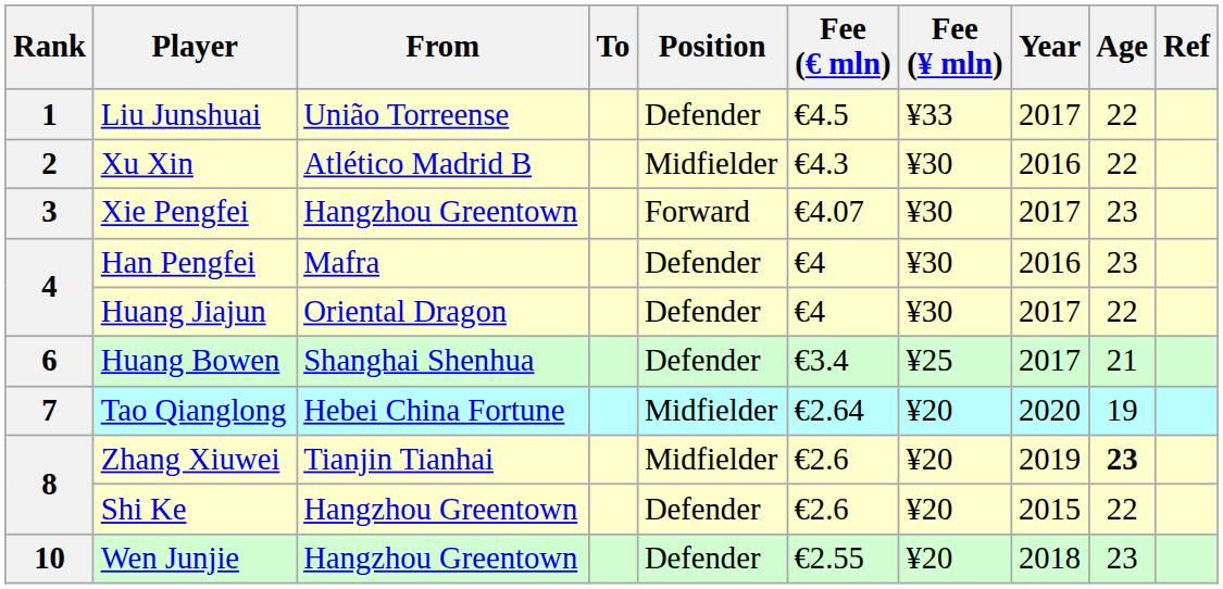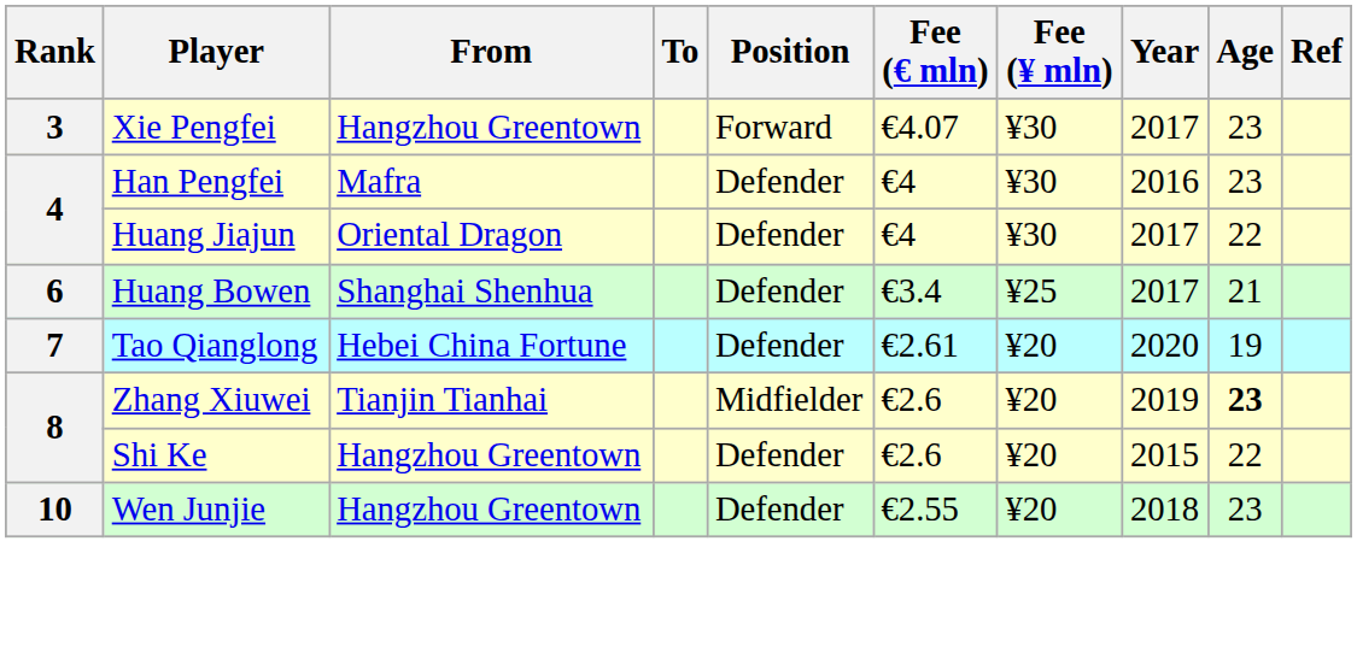 <table class="wikitable sortable mw-collapsible" style="width:100%;">
 <tr>
 <th scope="row" data-sort-type="number">Rank</th>
 <th scope="row">Player</th>
 <th scope="row">From</th>
 <th scope="row">To</th>
 <th scope="row">Position</th>
 <th scope="row">Fee<br>(<a href='#'>€ mln</a>)</th>
 <th scope="row">Fee<br>(<a href='#'>¥ mln</a>)</th>
 <th scope="row">Year</th>
 <th scope="row">Age</th>
 <th scope="row">Ref</th>
-</tr>
-<tr style="background:#FFFFCC;">
-<th>1</th>
-<td> <a href='#'>Liu Junshuai</a></td>
-<td> <a href='#'>União Torreense</a></td>
-<td></td>
-<td>Defender</td>
-<td>€4.5</td>
-<td>¥33</td>
-<td align=center>2017</td>
-<td align=center>22</td>
-<td style="text-align:center;"></td>
-</tr>
-<tr style="background:#FFFFCC;">
-<th>2</th>
-<td> <a href='#'>Xu Xin</a></td>
-<td> <a href='#'>Atlético Madrid B</a></td>
-<td></td>
-<td>Midfielder</td>
-<td>€4.3</td>
-<td>¥30</td>
-<td align=center>2016</td>
-<td align=center>22</td>
-<td style="text-align:center;"></td>
 </tr>
 <tr style="background:#FFFFCC;">
 <th>3</th>
 <td> <a href='#'>Xie Pengfei</a></td>
 <td> <a href='#'>Hangzhou Greentown</a></td>
 <td></td>
 <td>Forward</td>
 <td>€4.07</td>
 <td>¥30</td>
 <td align=center>2017</td>
 <td align=center>23</td>
 <td style="text-align:center;"></td>
 </tr>
 <tr style="background:#FFFFCC;">
 <th rowspan=2>4</th>
 <td> <a href='#'>Han Pengfei</a></td>
 <td> <a href='#'>Mafra</a></td>
 <td></td>
 <td>Defender</td>
 <td>€4</td>
 <td>¥30</td>
 <td align=center>2016</td>
 <td align=center>23</td>
 <td style="text-align:center;"></td>
 </tr>
 <tr style="background:#FFFFCC;">
 <td> <a href='#'>Huang Jiajun</a></td>
 <td> <a href='#'>Oriental Dragon</a></td>
 <td></td>
 <td>Defender</td>
 <td>€4</td>
 <td>¥30</td>
 <td align=center>2017</td>
 <td align=center>22</td>
 <td style="text-align:center;"></td>
 </tr>
 <tr style="background:#D2FFD2;">
 <th>6</th>
 <td> <a href='#'>Huang Bowen</a></td>
 <td> <a href='#'>Shanghai Shenhua</a></td>
 <td></td>
 <td>Defender</td>
 <td>€3.4</td>
 <td>¥25</td>
 <td align=center>2017</td>
 <td align=center>21</td>
 <td style="text-align:center;"></td>
 </tr>
 <tr style="background:#BAFFFF;">
 <th>7</th>
 <td> <a href='#'>Tao Qianglong</a></td>
 <td> <a href='#'>Hebei China Fortune</a></td>
 <td></td>
-<td>Midfielder</td>
-<td>€2.64</td>
+<td>Defender</td>
+<td>€2.61</td>
 <td>¥20</td>
 <td align=center>2020</td>
 <td align=center>19</td>
 <td style="text-align:center;"></td>
 </tr>
 <tr style="background:#FFFFCC;">
 <th rowspan=2>8</th>
 <td> <a href='#'>Zhang Xiuwei</a></td>
 <td> <a href='#'>Tianjin Tianhai</a></td>
 <td></td>
 <td>Midfielder</td>
 <td>€2.6</td>
 <td>¥20</td>
 <td align=center>2019</td>
 <td align=center><strong>23</strong></td>
 <td style="text-align:center;"></td>
 </tr>
 <tr style="background:#FFFFCC;">
 <td> <a href='#'>Shi Ke</a></td>
 <td> <a href='#'>Hangzhou Greentown</a></td>
 <td></td>
 <td>Defender</td>
 <td>€2.6</td>
 <td>¥20</td>
 <td align=center>2015</td>
 <td align=center>22</td>
 <td style="text-align:center;"></td>
 </tr>
 <tr style="background:#D2FFD2;">
 <th>10</th>
 <td> <a href='#'>Wen Junjie</a></td>
 <td> <a href='#'>Hangzhou Greentown</a></td>
 <td></td>
 <td>Defender</td>
 <td>€2.55</td>
 <td>¥20</td>
 <td align=center>2018</td>
 <td align=center>23</td>
 <td style="text-align:center;"></td>
 </tr>
 </table>
